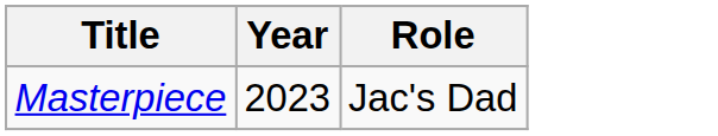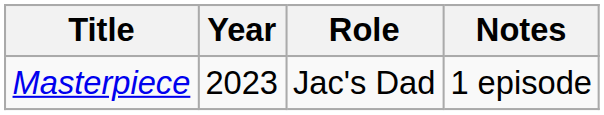 <table class="wikitable">
 <tr>
 <th>Title</th>
 <th>Year</th>
 <th>Role</th>
+<th>Notes</th>
 </tr>
 <tr>
 <td><em><a href='#'>Masterpiece</a></em></td>
 <td>2023</td>
 <td>Jac's Dad</td>
+<td>1 episode</td>
 </tr>
 </table>
